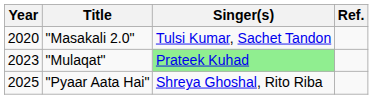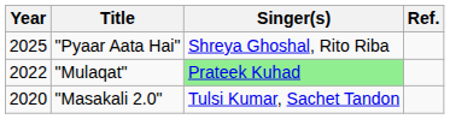 <table class="wikitable sortable">
 <tr>
 <th>Year</th>
 <th>Title</th>
 <th>Singer(s)</th>
 <th class="unsortable">Ref.</th>
 </tr>
 <tr>
+<td>2025</td>
+<td>"Pyaar Aata Hai"</td>
+<td><a href='#'>Shreya Ghoshal</a>, Rito Riba</td>
+<td></td>
+</tr>
+<tr>
+<td>2022</td>
+<td>"Mulaqat"</td>
+<td style="background: lightgreen;"><a href='#'>Prateek Kuhad</a></td>
+<td></td>
+</tr>
+<tr>
 <td>2020</td>
 <td>"Masakali 2.0"</td>
 <td><a href='#'>Tulsi Kumar</a>, <a href='#'>Sachet Tandon</a></td>
 <td></td>
 </tr>
-<tr>
-<td>2023</td>
-<td>"Mulaqat"</td>
-<td style="background: lightgreen;"><a href='#'>Prateek Kuhad</a></td>
-<td></td>
-</tr>
-<tr>
-<td>2025</td>
-<td>"Pyaar Aata Hai"</td>
-<td><a href='#'>Shreya Ghoshal</a>, Rito Riba</td>
-<td></td>
-</tr>
 </table>
